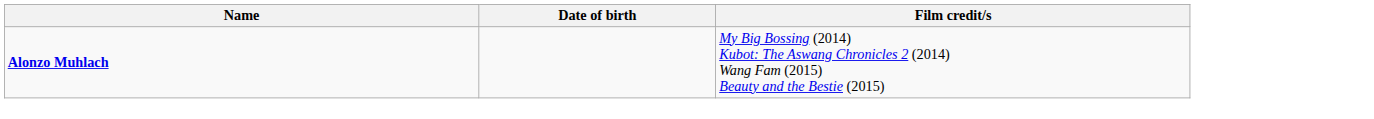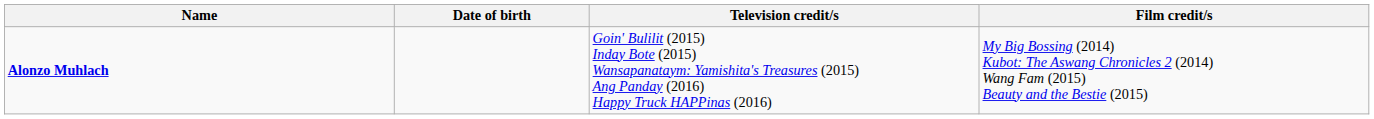 <table class="wikitable">
 <tr>
 <th style="width:20%;">Name</th>
 <th style="width:10%;">Date of birth</th>
+<th style="width:20%;">Television credit/s</th>
 <th style="width:20%;">Film credit/s</th>
 </tr>
 <tr>
 <td><strong><a href='#'>Alonzo Muhlach</a></strong></td>
 <td></td>
+<td><em><a href='#'>Goin' Bulilit</a></em> (2015)<br><em><a href='#'>Inday Bote</a></em> (2015)<br><em><a href='#'>Wansapanataym: Yamishita's Treasures</a></em> (2015)<br><em><a href='#'>Ang Panday</a></em> (2016) <br><em><a href='#'>Happy Truck HAPPinas</a></em> (2016)</td>
 <td><em><a href='#'>My Big Bossing</a></em> (2014)<br><em><a href='#'>Kubot: The Aswang Chronicles 2</a></em> (2014)<br><em>Wang Fam</em> (2015)<br><em><a href='#'>Beauty and the Bestie</a></em> (2015)</td>
 </tr>
 </table>
